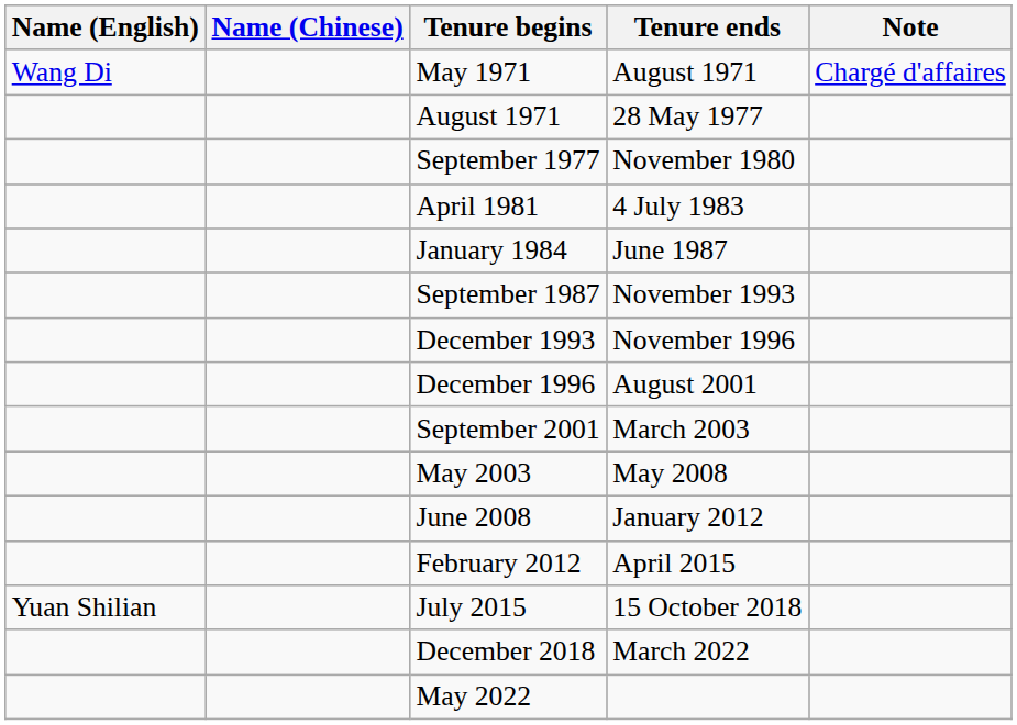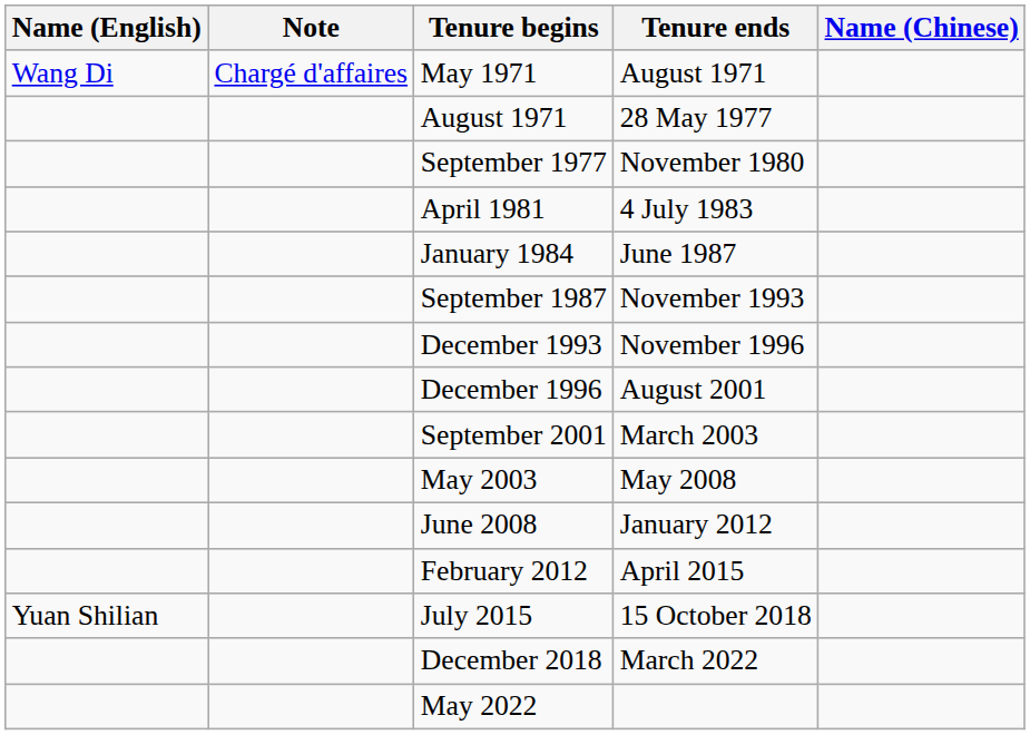 <table class="wikitable">
 <tr>
 <th>Name (English)</th>
-<th><a href='#'>Name (Chinese)</a></th>
+<th>Note</th>
 <th>Tenure begins</th>
 <th>Tenure ends</th>
-<th>Note</th>
+<th><a href='#'>Name (Chinese)</a></th>
 </tr>
 <tr>
 <td><a href='#'>Wang Di</a></td>
-<td></td>
+<td><a href='#'>Chargé d'affaires</a></td>
 <td>May 1971</td>
 <td>August 1971</td>
-<td><a href='#'>Chargé d'affaires</a></td>
+<td></td>
 </tr>
 <tr>
 <td></td>
 <td></td>
 <td>August 1971</td>
 <td>28 May 1977</td>
 <td></td>
 </tr>
 <tr>
 <td></td>
 <td></td>
 <td>September 1977</td>
 <td>November 1980</td>
 <td></td>
 </tr>
 <tr>
 <td></td>
 <td></td>
 <td>April 1981</td>
 <td>4 July 1983</td>
 <td></td>
 </tr>
 <tr>
 <td></td>
 <td></td>
 <td>January 1984</td>
 <td>June 1987</td>
 <td></td>
 </tr>
 <tr>
 <td></td>
 <td></td>
 <td>September 1987</td>
 <td>November 1993</td>
 <td></td>
 </tr>
 <tr>
 <td></td>
 <td></td>
 <td>December 1993</td>
 <td>November 1996</td>
 <td></td>
 </tr>
 <tr>
 <td></td>
 <td></td>
 <td>December 1996</td>
 <td>August 2001</td>
 <td></td>
 </tr>
 <tr>
 <td></td>
 <td></td>
 <td>September 2001</td>
 <td>March 2003</td>
 <td></td>
 </tr>
 <tr>
 <td></td>
 <td></td>
 <td>May 2003</td>
 <td>May 2008</td>
 <td></td>
 </tr>
 <tr>
 <td></td>
 <td></td>
 <td>June 2008</td>
 <td>January 2012</td>
 <td></td>
 </tr>
 <tr>
 <td></td>
 <td></td>
 <td>February 2012</td>
 <td>April 2015</td>
 <td></td>
 </tr>
 <tr>
 <td>Yuan Shilian</td>
 <td></td>
 <td>July 2015</td>
 <td>15 October 2018</td>
 <td></td>
 </tr>
 <tr>
 <td></td>
 <td></td>
 <td>December 2018</td>
 <td>March 2022</td>
 <td></td>
 </tr>
 <tr>
 <td></td>
 <td></td>
 <td>May 2022</td>
 <td></td>
 <td></td>
 </tr>
 </table>
